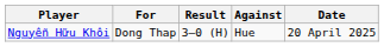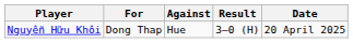 <table class="wikitable">
 <tr>
 <th>Player</th>
 <th>For</th>
+<th>Against</th>
 <th style="text-align:center">Result</th>
-<th>Against</th>
 <th>Date</th>
 </tr>
 <tr>
 <td> <a href='#'>Nguyễn Hữu Khôi</a></td>
 <td>Dong Thap</td>
+<td>Hue</td>
 <td>3–0 (H)</td>
-<td>Hue</td>
 <td>20 April 2025</td>
 </tr>
 </table>
